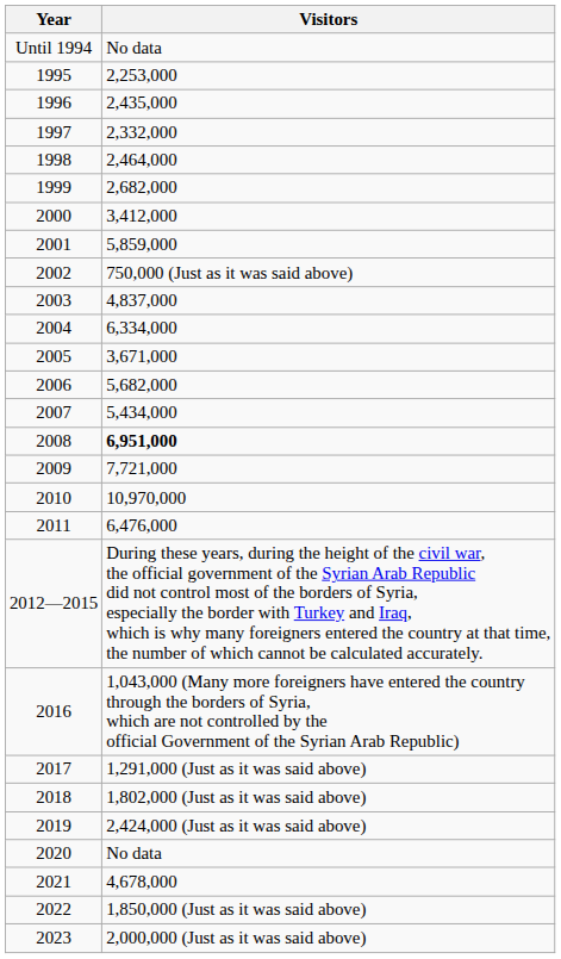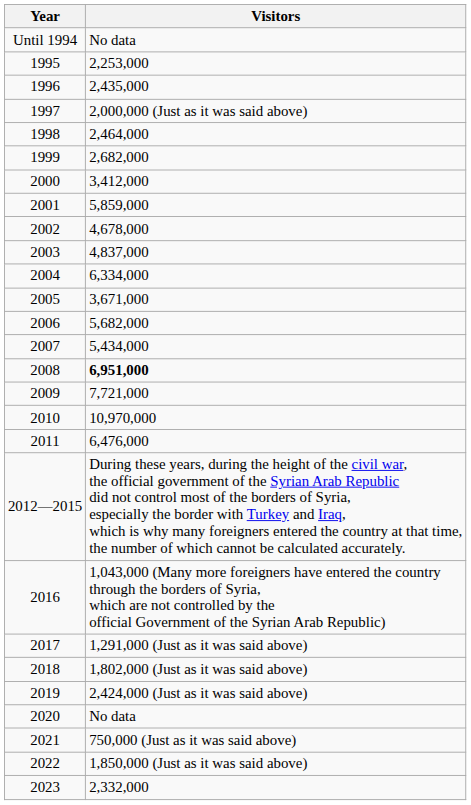 <table class="wikitable sortable">
 <tr>
 <th>Year</th>
 <th>Visitors</th>
 </tr>
 <tr>
 <td style="text-align:center;">Until 1994</td>
 <td>No data</td>
 </tr>
 <tr>
 <td style="text-align:center;">1995</td>
 <td>2,253,000</td>
 </tr>
 <tr>
 <td style="text-align:center;">1996</td>
 <td> 2,435,000</td>
 </tr>
 <tr>
 <td style="text-align:center;">1997</td>
-<td> 2,332,000</td>
+<td> 2,000,000 (Just as it was said above)</td>
 </tr>
 <tr>
 <td style="text-align:center;">1998</td>
 <td> 2,464,000</td>
 </tr>
 <tr>
 <td style="text-align:center;">1999</td>
 <td> 2,682,000</td>
 </tr>
 <tr>
 <td style="text-align:center;">2000</td>
 <td> 3,412,000</td>
 </tr>
 <tr>
 <td style="text-align:center;">2001</td>
 <td> 5,859,000</td>
 </tr>
 <tr>
 <td style="text-align:center;">2002</td>
-<td> 750,000 (Just as it was said above)</td>
+<td> 4,678,000</td>
 </tr>
 <tr>
 <td style="text-align:center;">2003</td>
 <td> 4,837,000</td>
 </tr>
 <tr>
 <td style="text-align:center;">2004</td>
 <td> 6,334,000</td>
 </tr>
 <tr>
 <td style="text-align:center;">2005</td>
 <td> 3,671,000</td>
 </tr>
 <tr>
 <td style="text-align:center;">2006</td>
 <td> 5,682,000</td>
 </tr>
 <tr>
 <td style="text-align:center;">2007</td>
 <td> 5,434,000</td>
 </tr>
 <tr>
 <td style="text-align:center;">2008</td>
 <td><strong> 6,951,000</strong></td>
 </tr>
 <tr>
 <td style="text-align:center;">2009</td>
 <td> 7,721,000</td>
 </tr>
 <tr>
 <td style="text-align:center;">2010</td>
 <td> 10,970,000</td>
 </tr>
 <tr>
 <td style="text-align:center;">2011</td>
 <td> 6,476,000</td>
 </tr>
 <tr>
 <td style="text-align:center;">2012—2015</td>
 <td>During these years, during the height of the <a href='#'>civil war</a>,<br> the official government of the <a href='#'>Syrian Arab Republic</a><br> did not control most of the borders of Syria,<br> especially the border with <a href='#'>Turkey</a> and <a href='#'>Iraq</a>,<br> which is why many foreigners entered the country at that time,<br> the number of which cannot be calculated accurately.</td>
 </tr>
 <tr>
 <td style="text-align:center;">2016</td>
 <td> 1,043,000 (Many more foreigners have entered the country<br> through the borders of Syria,<br> which are not controlled by the<br>official Government of the Syrian Arab Republic)</td>
 </tr>
 <tr>
 <td style="text-align:center;">2017</td>
 <td> 1,291,000 (Just as it was said above)</td>
 </tr>
 <tr>
 <td style="text-align:center;">2018</td>
 <td> 1,802,000 (Just as it was said above)</td>
 </tr>
 <tr>
 <td style="text-align:center;">2019</td>
 <td> 2,424,000 (Just as it was said above)</td>
 </tr>
 <tr>
 <td style="text-align:center;">2020</td>
 <td>No data</td>
 </tr>
 <tr>
 <td style="text-align:center;">2021</td>
-<td> 4,678,000</td>
+<td> 750,000 (Just as it was said above)</td>
 </tr>
 <tr>
 <td style="text-align:center;">2022</td>
 <td> 1,850,000 (Just as it was said above)</td>
 </tr>
 <tr>
 <td style="text-align:center;">2023</td>
-<td> 2,000,000 (Just as it was said above)</td>
+<td> 2,332,000</td>
 </tr>
 </table>
